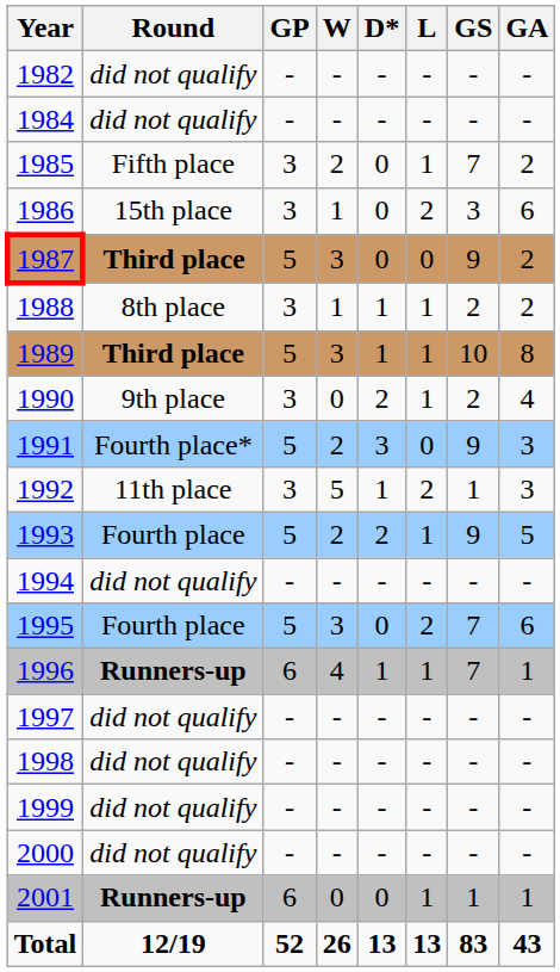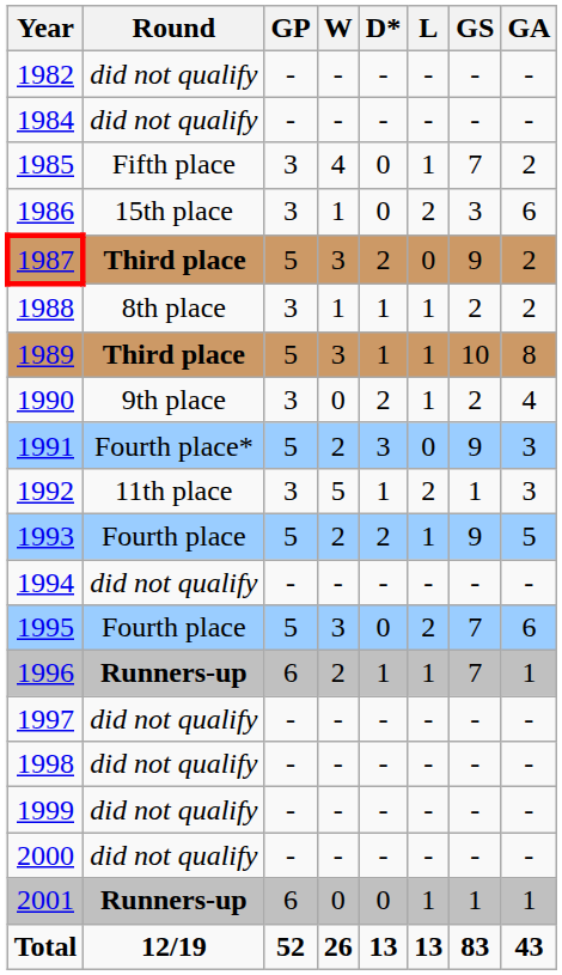 <table class="wikitable" style="text-align: center;">
 <tr>
 <th>Year</th>
 <th>Round</th>
 <th>GP</th>
 <th>W</th>
 <th>D*</th>
 <th>L</th>
 <th>GS</th>
 <th>GA</th>
 </tr>
 <tr>
 <td> <a href='#'>1982</a></td>
 <td><em>did not qualify</em></td>
 <td>-</td>
 <td>-</td>
 <td>-</td>
 <td>-</td>
 <td>-</td>
 <td>-</td>
 </tr>
 <tr>
 <td> <a href='#'>1984</a></td>
 <td><em>did not qualify</em></td>
 <td>-</td>
 <td>-</td>
 <td>-</td>
 <td>-</td>
 <td>-</td>
 <td>-</td>
 </tr>
 <tr>
 <td> <a href='#'>1985</a></td>
 <td>Fifth place</td>
 <td>3</td>
-<td>2</td>
+<td>4</td>
 <td>0</td>
 <td>1</td>
 <td>7</td>
 <td>2</td>
 </tr>
 <tr>
 <td> <a href='#'>1986</a></td>
 <td>15th place</td>
 <td>3</td>
 <td>1</td>
 <td>0</td>
 <td>2</td>
 <td>3</td>
 <td>6</td>
 </tr>
 <tr bgcolor="#cc9966">
 <td style="border: 3px solid red"> <a href='#'>1987</a></td>
 <td><strong>Third place</strong></td>
 <td>5</td>
 <td>3</td>
-<td>0</td>
+<td>2</td>
 <td>0</td>
 <td>9</td>
 <td>2</td>
 </tr>
 <tr>
 <td> <a href='#'>1988</a></td>
 <td>8th place</td>
 <td>3</td>
 <td>1</td>
 <td>1</td>
 <td>1</td>
 <td>2</td>
 <td>2</td>
 </tr>
 <tr bgcolor="#cc9966">
 <td> <a href='#'>1989</a></td>
 <td><strong>Third place</strong></td>
 <td>5</td>
 <td>3</td>
 <td>1</td>
 <td>1</td>
 <td>10</td>
 <td>8</td>
 </tr>
 <tr>
 <td> <a href='#'>1990</a></td>
 <td>9th place</td>
 <td>3</td>
 <td>0</td>
 <td>2</td>
 <td>1</td>
 <td>2</td>
 <td>4</td>
 </tr>
 <tr style="background-color:#9acdff;">
 <td> <a href='#'>1991</a></td>
 <td>Fourth place*</td>
 <td>5</td>
 <td>2</td>
 <td>3</td>
 <td>0</td>
 <td>9</td>
 <td>3</td>
 </tr>
 <tr>
 <td> <a href='#'>1992</a></td>
 <td>11th place</td>
 <td>3</td>
 <td>5</td>
 <td>1</td>
 <td>2</td>
 <td>1</td>
 <td>3</td>
 </tr>
 <tr style="background-color:#9acdff;">
 <td> <a href='#'>1993</a></td>
 <td>Fourth place</td>
 <td>5</td>
 <td>2</td>
 <td>2</td>
 <td>1</td>
 <td>9</td>
 <td>5</td>
 </tr>
 <tr>
 <td> <a href='#'>1994</a></td>
 <td><em>did not qualify</em></td>
 <td>-</td>
 <td>-</td>
 <td>-</td>
 <td>-</td>
 <td>-</td>
 <td>-</td>
 </tr>
 <tr style="background-color:#9acdff;">
 <td> <a href='#'>1995</a></td>
 <td>Fourth place</td>
 <td>5</td>
 <td>3</td>
 <td>0</td>
 <td>2</td>
 <td>7</td>
 <td>6</td>
 </tr>
 <tr bgcolor=silver>
 <td> <a href='#'>1996</a></td>
 <td><strong>Runners-up</strong></td>
 <td>6</td>
-<td>4</td>
+<td>2</td>
 <td>1</td>
 <td>1</td>
 <td>7</td>
 <td>1</td>
 </tr>
 <tr>
 <td> <a href='#'>1997</a></td>
 <td><em>did not qualify</em></td>
 <td>-</td>
 <td>-</td>
 <td>-</td>
 <td>-</td>
 <td>-</td>
 <td>-</td>
 </tr>
 <tr>
 <td> <a href='#'>1998</a></td>
 <td><em>did not qualify</em></td>
 <td>-</td>
 <td>-</td>
 <td>-</td>
 <td>-</td>
 <td>-</td>
 <td>-</td>
 </tr>
 <tr>
 <td> <a href='#'>1999</a></td>
 <td><em>did not qualify</em></td>
 <td>-</td>
 <td>-</td>
 <td>-</td>
 <td>-</td>
 <td>-</td>
 <td>-</td>
 </tr>
 <tr>
 <td> <a href='#'>2000</a></td>
 <td><em>did not qualify</em></td>
 <td>-</td>
 <td>-</td>
 <td>-</td>
 <td>-</td>
 <td>-</td>
 <td>-</td>
 </tr>
 <tr bgcolor=silver>
 <td> <a href='#'>2001</a></td>
 <td><strong>Runners-up</strong></td>
 <td>6</td>
 <td>0</td>
 <td>0</td>
 <td>1</td>
 <td>1</td>
 <td>1</td>
 </tr>
 <tr>
 <td><strong>Total</strong></td>
 <td><strong>12/19</strong></td>
 <td><strong>52</strong></td>
 <td><strong>26</strong></td>
 <td><strong>13</strong></td>
 <td><strong>13</strong></td>
 <td><strong>83</strong></td>
 <td><strong>43</strong></td>
 </tr>
 </table>
